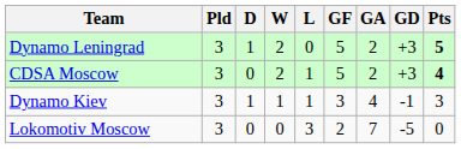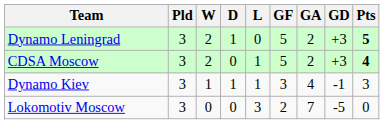 <table class="wikitable" style="text-align: center;">
 <tr>
 <th width="175">Team</th>
 <th width="20">Pld</th>
+<th width="20">W</th>
 <th width="20">D</th>
-<th width="20">W</th>
 <th width="20">L</th>
 <th width="20">GF</th>
 <th width="20">GA</th>
 <th width="20">GD</th>
 <th width="20">Pts</th>
 </tr>
 <tr bgcolor="#ccffcc">
 <td align=left><a href='#'>Dynamo Leningrad</a></td>
 <td>3</td>
+<td>2</td>
 <td>1</td>
-<td>2</td>
 <td>0</td>
 <td>5</td>
 <td>2</td>
 <td>+3</td>
 <td><strong>5</strong></td>
 </tr>
 <tr bgcolor="#ccffcc">
 <td align=left><a href='#'>CDSA Moscow</a></td>
 <td>3</td>
+<td>2</td>
 <td>0</td>
-<td>2</td>
 <td>1</td>
 <td>5</td>
 <td>2</td>
 <td>+3</td>
 <td><strong>4</strong></td>
 </tr>
 <tr>
 <td align=left><a href='#'>Dynamo Kiev</a></td>
 <td>3</td>
 <td>1</td>
 <td>1</td>
 <td>1</td>
 <td>3</td>
 <td>4</td>
 <td>-1</td>
 <td>3</td>
 </tr>
 <tr>
 <td align=left><a href='#'>Lokomotiv Moscow</a></td>
 <td>3</td>
 <td>0</td>
 <td>0</td>
 <td>3</td>
 <td>2</td>
 <td>7</td>
 <td>-5</td>
 <td>0</td>
 </tr>
 </table>
